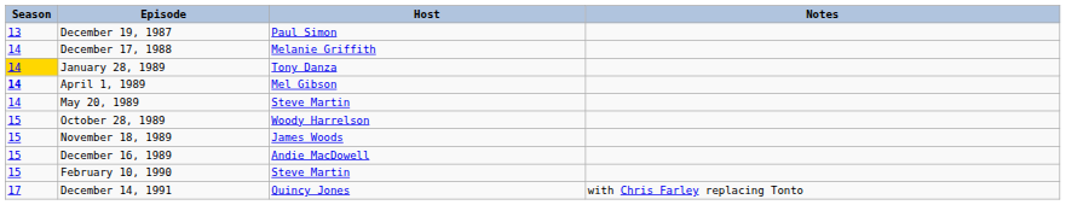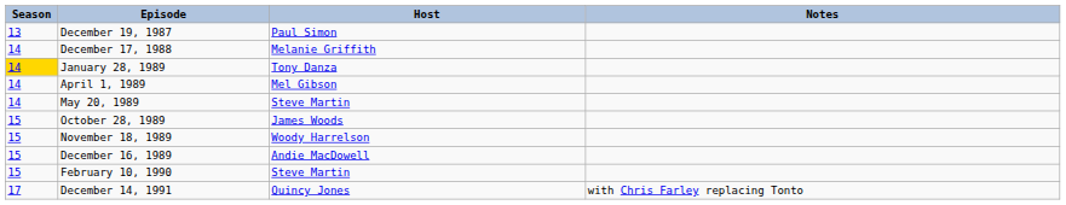 <table class="wikitable" style="width:100%;">
 <tr>
 <th style="background:#B0C4DE;" width="5%">Season</th>
 <th style="background:#B0C4DE;" width="20%">Episode</th>
 <th style="background:#B0C4DE;" width="30%">Host</th>
 <th style="background:#B0C4DE;" width="45%">Notes</th>
 </tr>
 <tr>
 <td><a href='#'>13</a></td>
 <td>December 19, 1987</td>
 <td><a href='#'>Paul Simon</a></td>
 <td></td>
 </tr>
 <tr>
 <td><a href='#'>14</a></td>
 <td>December 17, 1988</td>
 <td><a href='#'>Melanie Griffith</a></td>
 <td></td>
 </tr>
 <tr>
 <td style="background: gold;"><a href='#'>14</a></td>
 <td>January 28, 1989</td>
 <td><a href='#'>Tony Danza</a></td>
 <td></td>
 </tr>
 <tr>
-<td><strong><a href='#'>14</a></strong></td>
+<td><a href='#'>14</a></td>
 <td>April 1, 1989</td>
 <td><a href='#'>Mel Gibson</a></td>
 <td></td>
 </tr>
 <tr>
 <td><a href='#'>14</a></td>
 <td>May 20, 1989</td>
 <td><a href='#'>Steve Martin</a></td>
 <td></td>
 </tr>
 <tr>
 <td><a href='#'>15</a></td>
 <td>October 28, 1989</td>
-<td><a href='#'>Woody Harrelson</a></td>
+<td><a href='#'>James Woods</a></td>
 <td></td>
 </tr>
 <tr>
 <td><a href='#'>15</a></td>
 <td>November 18, 1989</td>
-<td><a href='#'>James Woods</a></td>
+<td><a href='#'>Woody Harrelson</a></td>
 <td></td>
 </tr>
 <tr>
 <td><a href='#'>15</a></td>
 <td>December 16, 1989</td>
 <td><a href='#'>Andie MacDowell</a></td>
 <td></td>
 </tr>
 <tr>
 <td><a href='#'>15</a></td>
 <td>February 10, 1990</td>
 <td><a href='#'>Steve Martin</a></td>
 <td></td>
 </tr>
 <tr>
 <td><a href='#'>17</a></td>
 <td>December 14, 1991</td>
 <td><a href='#'>Quincy Jones</a></td>
 <td>with <a href='#'>Chris Farley</a> replacing Tonto</td>
 </tr>
 </table>
